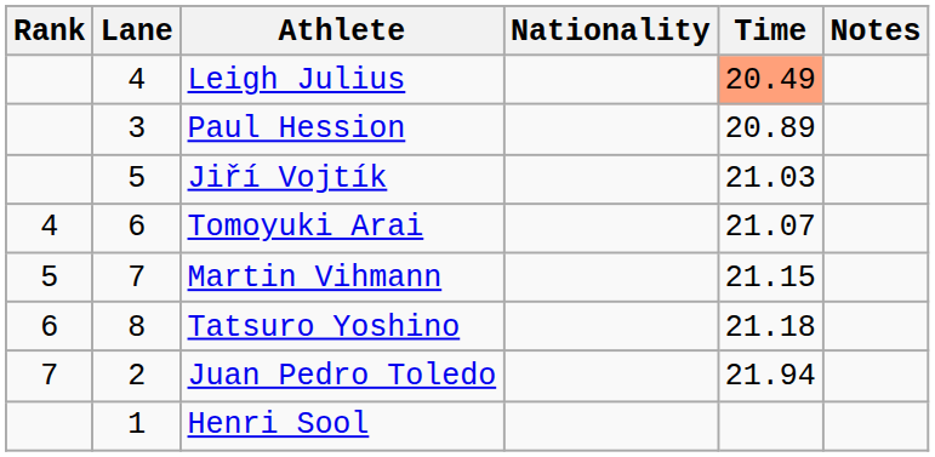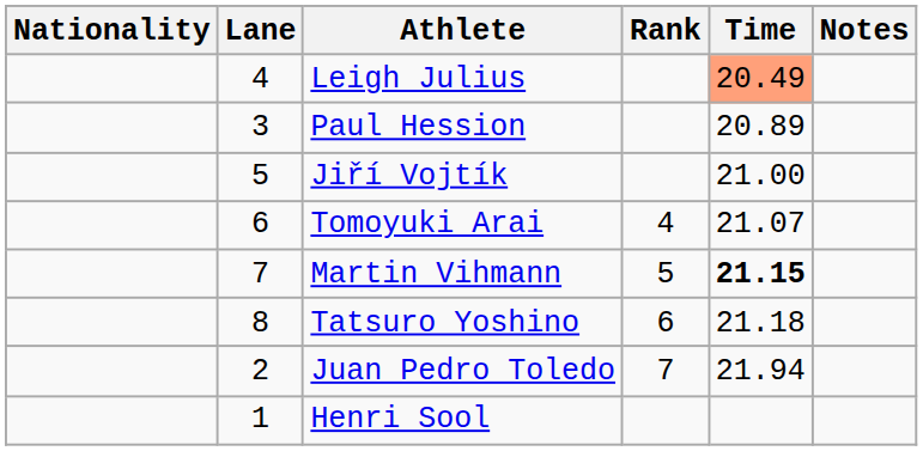 <table class="wikitable sortable" style="text-align:center">
 <tr>
-<th>Rank</th>
+<th>Nationality</th>
 <th>Lane</th>
 <th>Athlete</th>
-<th>Nationality</th>
+<th>Rank</th>
 <th>Time</th>
 <th>Notes</th>
 </tr>
 <tr>
-<td></td>
+<td align=left></td>
 <td>4</td>
 <td align=left><a href='#'>Leigh Julius</a></td>
-<td align=left></td>
+<td></td>
 <td style="background: lightsalmon;">20.49</td>
 <td></td>
 </tr>
 <tr>
-<td></td>
+<td align=left></td>
 <td>3</td>
 <td align=left><a href='#'>Paul Hession</a></td>
-<td align=left></td>
+<td></td>
 <td>20.89</td>
 <td></td>
 </tr>
 <tr>
-<td></td>
+<td align=left></td>
 <td>5</td>
 <td align=left><a href='#'>Jiří Vojtík</a></td>
-<td align=left></td>
-<td>21.03</td>
+<td></td>
+<td>21.00</td>
 <td></td>
 </tr>
 <tr>
-<td>4</td>
+<td align=left></td>
 <td>6</td>
 <td align=left><a href='#'>Tomoyuki Arai</a></td>
-<td align=left></td>
+<td>4</td>
 <td>21.07</td>
 <td></td>
 </tr>
 <tr>
-<td>5</td>
+<td align=left></td>
 <td>7</td>
 <td align=left><a href='#'>Martin Vihmann</a></td>
-<td align=left></td>
-<td>21.15</td>
+<td>5</td>
+<td><strong>21.15</strong></td>
 <td></td>
 </tr>
 <tr>
-<td>6</td>
+<td align=left></td>
 <td>8</td>
 <td align=left><a href='#'>Tatsuro Yoshino</a></td>
-<td align=left></td>
+<td>6</td>
 <td>21.18</td>
 <td></td>
 </tr>
 <tr>
-<td>7</td>
+<td align=left></td>
 <td>2</td>
 <td align=left><a href='#'>Juan Pedro Toledo</a></td>
-<td align=left></td>
+<td>7</td>
 <td>21.94</td>
 <td></td>
 </tr>
 <tr>
-<td></td>
+<td align=left></td>
 <td>1</td>
 <td align=left><a href='#'>Henri Sool</a></td>
-<td align=left></td>
+<td></td>
 <td></td>
 <td></td>
 </tr>
 </table>
